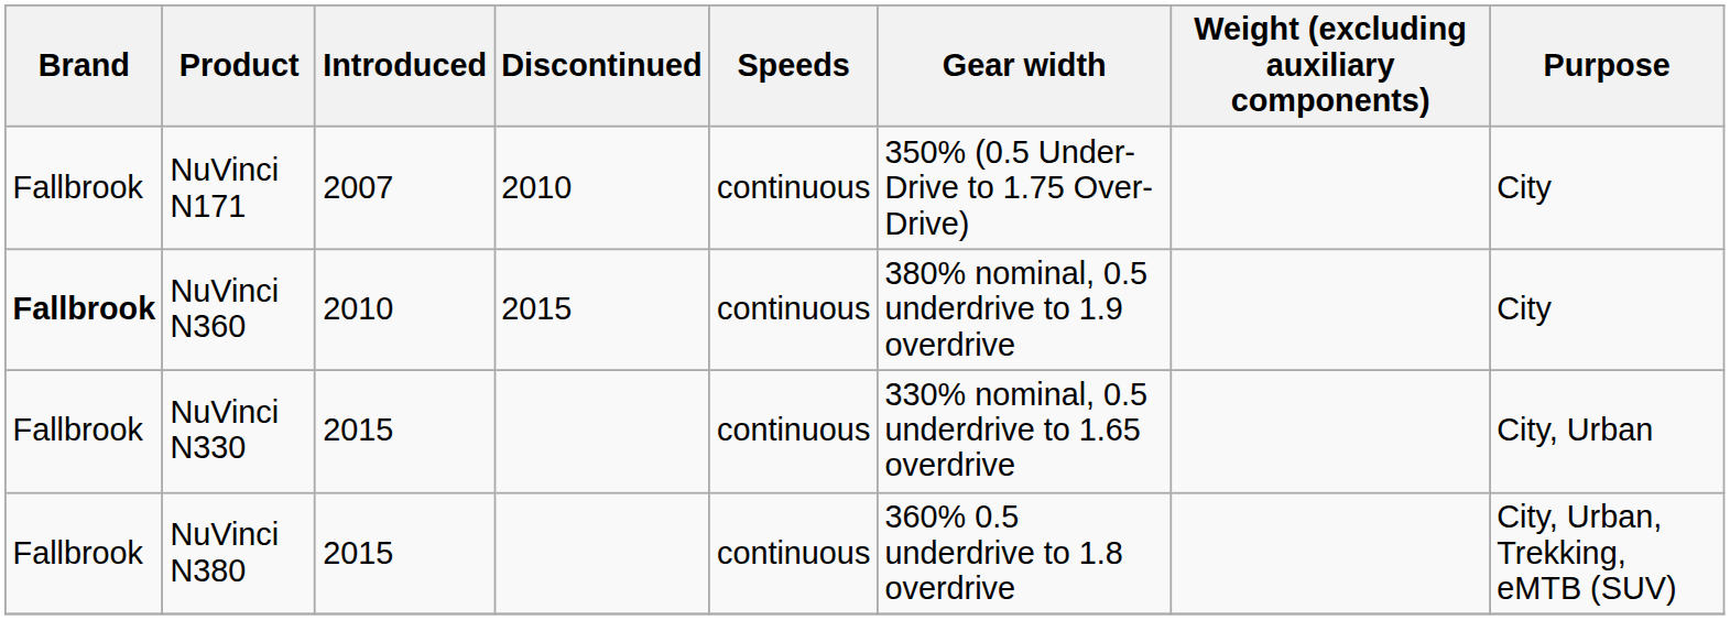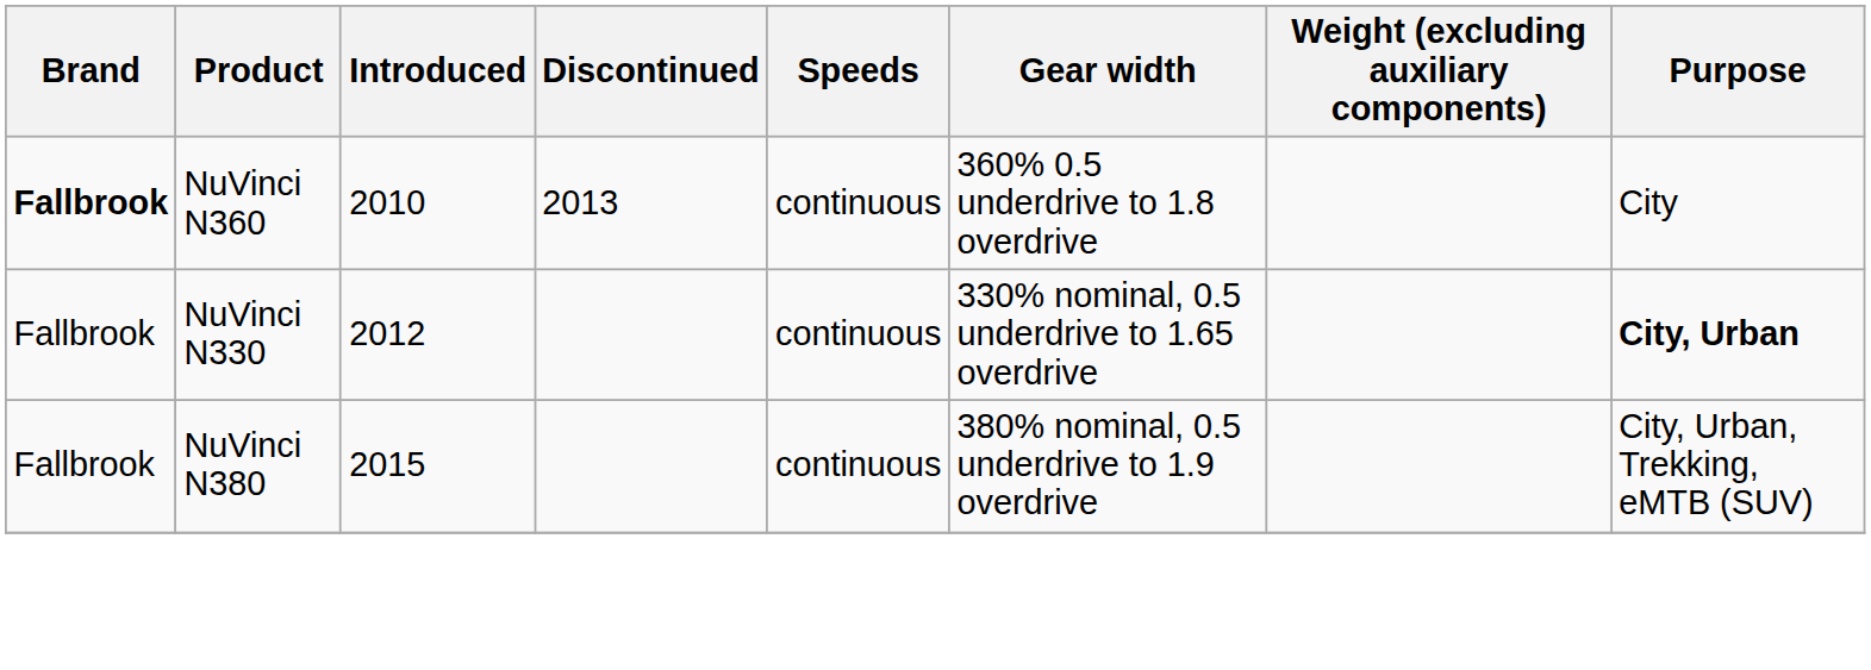 <table class="wikitable sortable">
 <tr>
 <th>Brand</th>
 <th>Product</th>
 <th>Introduced</th>
 <th>Discontinued</th>
 <th>Speeds</th>
 <th>Gear width</th>
 <th>Weight (excluding auxiliary components)</th>
 <th>Purpose</th>
 </tr>
 <tr>
-<td>Fallbrook</td>
-<td>NuVinci N171</td>
-<td>2007</td>
-<td>2010</td>
-<td>continuous</td>
-<td>350% (0.5 Under-Drive to 1.75 Over-Drive)</td>
-<td></td>
-<td>City</td>
-</tr>
-<tr>
 <td><strong>Fallbrook</strong></td>
 <td>NuVinci N360</td>
 <td>2010</td>
-<td>2015</td>
+<td>2013</td>
 <td>continuous</td>
-<td>380% nominal, 0.5 underdrive to 1.9 overdrive</td>
+<td>360% 0.5 underdrive to 1.8 overdrive</td>
 <td></td>
 <td>City</td>
 </tr>
 <tr>
 <td>Fallbrook</td>
 <td>NuVinci N330</td>
-<td>2015</td>
+<td>2012</td>
 <td></td>
 <td>continuous</td>
 <td>330% nominal, 0.5 underdrive to 1.65 overdrive</td>
 <td></td>
-<td>City, Urban</td>
+<td><strong>City, Urban</strong></td>
 </tr>
 <tr>
 <td>Fallbrook</td>
 <td>NuVinci N380</td>
 <td>2015</td>
 <td></td>
 <td>continuous</td>
-<td>360% 0.5 underdrive to 1.8 overdrive</td>
+<td>380% nominal, 0.5 underdrive to 1.9 overdrive</td>
 <td></td>
 <td>City, Urban, Trekking, eMTB (SUV)</td>
 </tr>
 <tr>
 </tr>
 </table>
